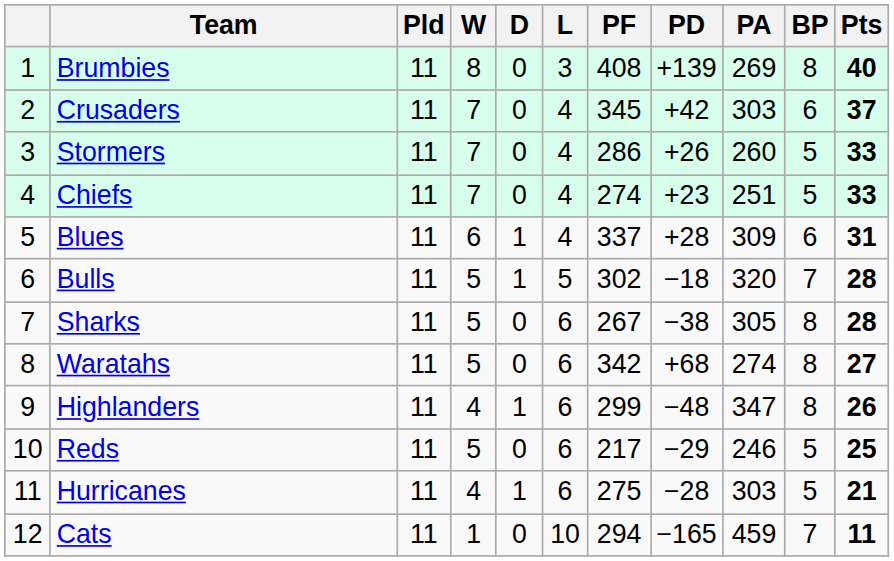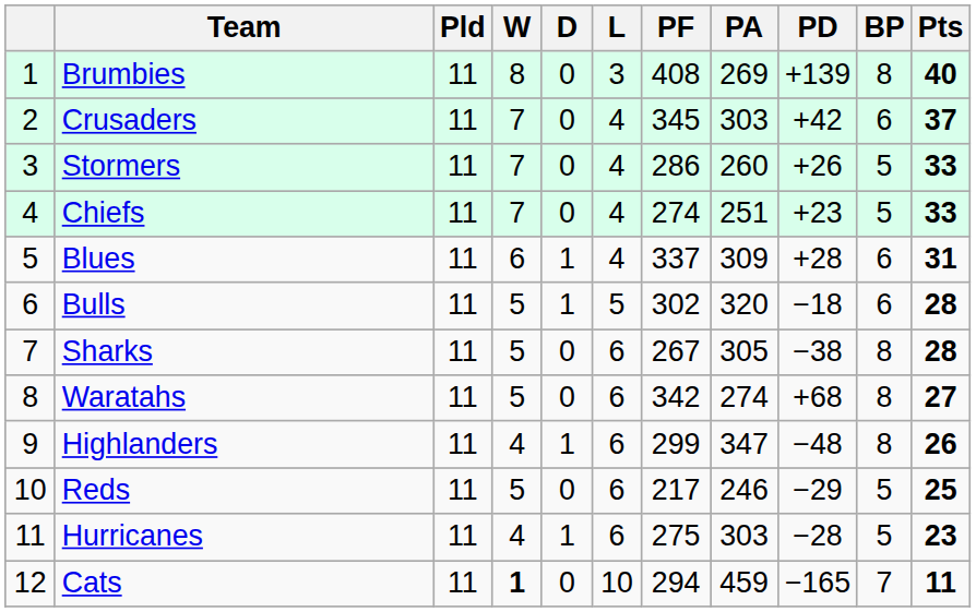 <table class="wikitable" style="text-align:center">
 <tr>
 <th width="20"></th>
 <th width="200">Team</th>
 <th width="20">Pld</th>
 <th width="20">W</th>
 <th width="20">D</th>
 <th width="20">L</th>
 <th width="30">PF</th>
+<th width="30">PA</th>
 <th width="30">PD</th>
-<th width="30">PA</th>
 <th width="20">BP</th>
 <th width="20">Pts</th>
 </tr>
 <tr bgcolor=#d8ffeb>
 <td>1</td>
 <td align=left> <a href='#'>Brumbies</a></td>
 <td>11</td>
 <td>8</td>
 <td>0</td>
 <td>3</td>
 <td>408</td>
+<td>269</td>
 <td>+139</td>
-<td>269</td>
 <td>8</td>
 <td><strong>40</strong></td>
 </tr>
 <tr bgcolor=#d8ffeb>
 <td>2</td>
 <td align=left> <a href='#'>Crusaders</a></td>
 <td>11</td>
 <td>7</td>
 <td>0</td>
 <td>4</td>
 <td>345</td>
+<td>303</td>
 <td>+42</td>
-<td>303</td>
 <td>6</td>
 <td><strong>37</strong></td>
 </tr>
 <tr bgcolor=#d8ffeb>
 <td>3</td>
 <td align=left> <a href='#'>Stormers</a></td>
 <td>11</td>
 <td>7</td>
 <td>0</td>
 <td>4</td>
 <td>286</td>
+<td>260</td>
 <td>+26</td>
-<td>260</td>
 <td>5</td>
 <td><strong>33</strong></td>
 </tr>
 <tr bgcolor=#d8ffeb>
 <td>4</td>
 <td align=left> <a href='#'>Chiefs</a></td>
 <td>11</td>
 <td>7</td>
 <td>0</td>
 <td>4</td>
 <td>274</td>
+<td>251</td>
 <td>+23</td>
-<td>251</td>
 <td>5</td>
 <td><strong>33</strong></td>
 </tr>
 <tr>
 <td>5</td>
 <td align=left> <a href='#'>Blues</a></td>
 <td>11</td>
 <td>6</td>
 <td>1</td>
 <td>4</td>
 <td>337</td>
+<td>309</td>
 <td>+28</td>
-<td>309</td>
 <td>6</td>
 <td><strong>31</strong></td>
 </tr>
 <tr>
 <td>6</td>
 <td align=left> <a href='#'>Bulls</a></td>
 <td>11</td>
 <td>5</td>
 <td>1</td>
 <td>5</td>
 <td>302</td>
+<td>320</td>
 <td>−18</td>
-<td>320</td>
-<td>7</td>
+<td>6</td>
 <td><strong>28</strong></td>
 </tr>
 <tr>
 <td>7</td>
 <td align=left> <a href='#'>Sharks</a></td>
 <td>11</td>
 <td>5</td>
 <td>0</td>
 <td>6</td>
 <td>267</td>
+<td>305</td>
 <td>−38</td>
-<td>305</td>
 <td>8</td>
 <td><strong>28</strong></td>
 </tr>
 <tr>
 <td>8</td>
 <td align=left> <a href='#'>Waratahs</a></td>
 <td>11</td>
 <td>5</td>
 <td>0</td>
 <td>6</td>
 <td>342</td>
+<td>274</td>
 <td>+68</td>
-<td>274</td>
 <td>8</td>
 <td><strong>27</strong></td>
 </tr>
 <tr>
 <td>9</td>
 <td align=left> <a href='#'>Highlanders</a></td>
 <td>11</td>
 <td>4</td>
 <td>1</td>
 <td>6</td>
 <td>299</td>
+<td>347</td>
 <td>−48</td>
-<td>347</td>
 <td>8</td>
 <td><strong>26</strong></td>
 </tr>
 <tr>
 <td>10</td>
 <td align=left> <a href='#'>Reds</a></td>
 <td>11</td>
 <td>5</td>
 <td>0</td>
 <td>6</td>
 <td>217</td>
+<td>246</td>
 <td>−29</td>
-<td>246</td>
 <td>5</td>
 <td><strong>25</strong></td>
 </tr>
 <tr>
 <td>11</td>
 <td align=left> <a href='#'>Hurricanes</a></td>
 <td>11</td>
 <td>4</td>
 <td>1</td>
 <td>6</td>
 <td>275</td>
+<td>303</td>
 <td>−28</td>
-<td>303</td>
 <td>5</td>
-<td><strong>21</strong></td>
+<td><strong>23</strong></td>
 </tr>
 <tr>
 <td>12</td>
 <td align=left> <a href='#'>Cats</a></td>
 <td>11</td>
-<td>1</td>
+<td><strong>1</strong></td>
 <td>0</td>
 <td>10</td>
 <td>294</td>
+<td>459</td>
 <td>−165</td>
-<td>459</td>
 <td>7</td>
 <td><strong>11</strong></td>
 </tr>
 </table>
